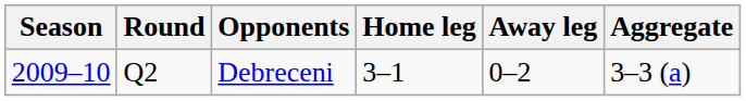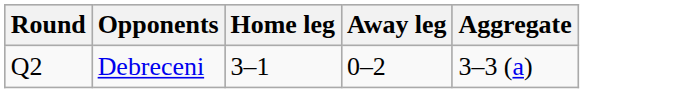 <table class="wikitable collapsible collapsed">
 <tr>
-<th>Season</th>
 <th>Round</th>
 <th>Opponents</th>
 <th>Home leg</th>
 <th>Away leg</th>
 <th>Aggregate</th>
 </tr>
 <tr>
-<td><a href='#'>2009–10</a></td>
 <td>Q2</td>
 <td> <a href='#'>Debreceni</a></td>
 <td>3–1</td>
 <td>0–2</td>
 <td>3–3 (<a href='#'>a</a>)</td>
 </tr>
 </table>
